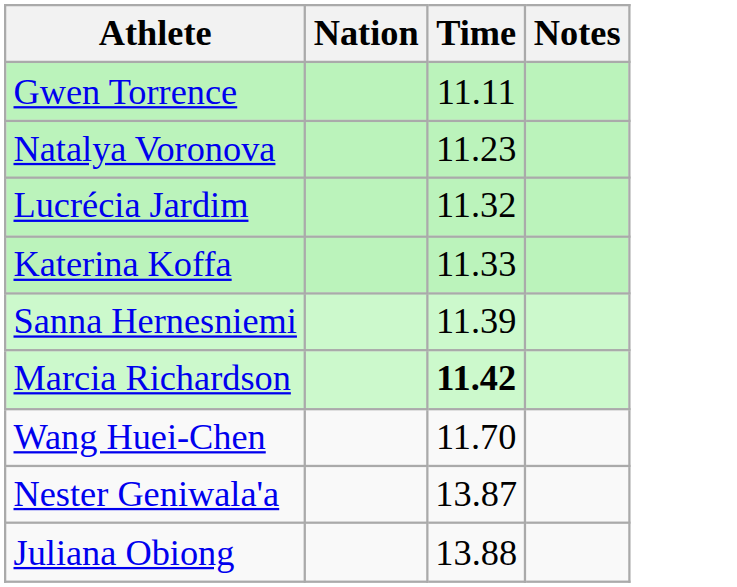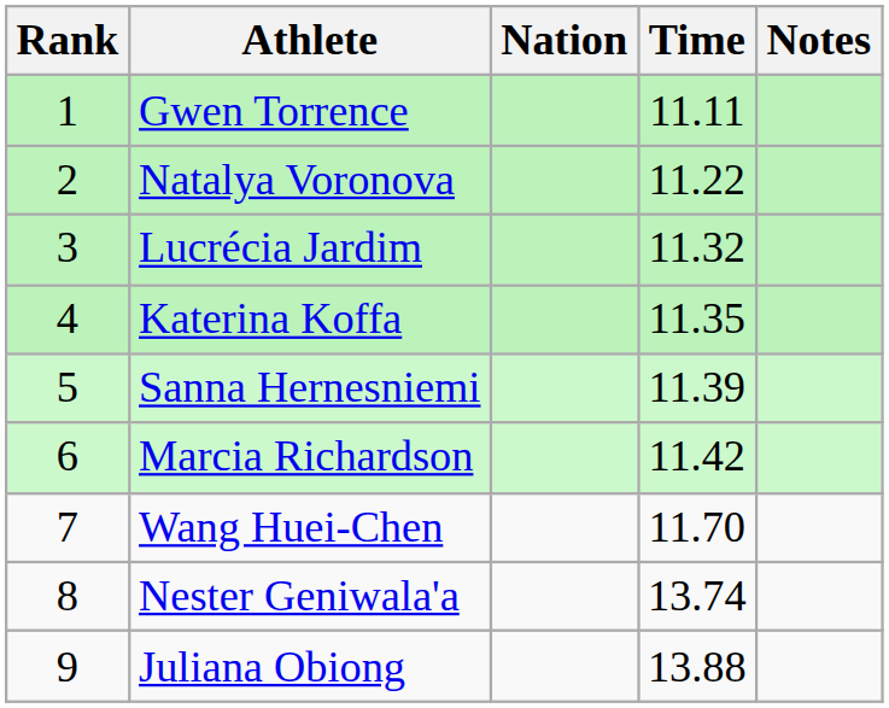 <table class="wikitable sortable" style="text-align:center">
 <tr>
+<th>Rank</th>
 <th>Athlete</th>
 <th>Nation</th>
 <th>Time</th>
 <th>Notes</th>
 </tr>
 <tr style="background:#bbf3bb;">
+<td>1</td>
 <td align=left><a href='#'>Gwen Torrence</a></td>
 <td align=left></td>
 <td>11.11</td>
 <td></td>
 </tr>
 <tr style="background:#bbf3bb;">
+<td>2</td>
 <td align=left><a href='#'>Natalya Voronova</a></td>
 <td align=left></td>
-<td>11.23</td>
+<td>11.22</td>
 <td></td>
 </tr>
 <tr style="background:#bbf3bb;">
+<td>3</td>
 <td align=left><a href='#'>Lucrécia Jardim</a></td>
 <td align=left></td>
 <td>11.32</td>
 <td></td>
 </tr>
 <tr style="background:#bbf3bb;">
+<td>4</td>
 <td align=left><a href='#'>Katerina Koffa</a></td>
 <td align=left></td>
-<td>11.33</td>
+<td>11.35</td>
 <td></td>
 </tr>
 <tr style="background:#ccf9cc;">
+<td>5</td>
 <td align=left><a href='#'>Sanna Hernesniemi</a></td>
 <td align=left></td>
 <td>11.39</td>
 <td></td>
 </tr>
 <tr style="background:#ccf9cc;">
+<td>6</td>
 <td align=left><a href='#'>Marcia Richardson</a></td>
 <td align=left></td>
-<td><strong>11.42</strong></td>
+<td>11.42</td>
 <td></td>
 </tr>
 <tr>
+<td>7</td>
 <td align=left><a href='#'>Wang Huei-Chen</a></td>
 <td align=left></td>
 <td>11.70</td>
 <td></td>
 </tr>
 <tr>
+<td>8</td>
 <td align=left><a href='#'>Nester Geniwala'a</a></td>
 <td align=left></td>
-<td>13.87</td>
+<td>13.74</td>
 <td></td>
 </tr>
 <tr>
+<td>9</td>
 <td align=left><a href='#'>Juliana Obiong</a></td>
 <td align=left></td>
 <td>13.88</td>
 <td></td>
 </tr>
 </table>
